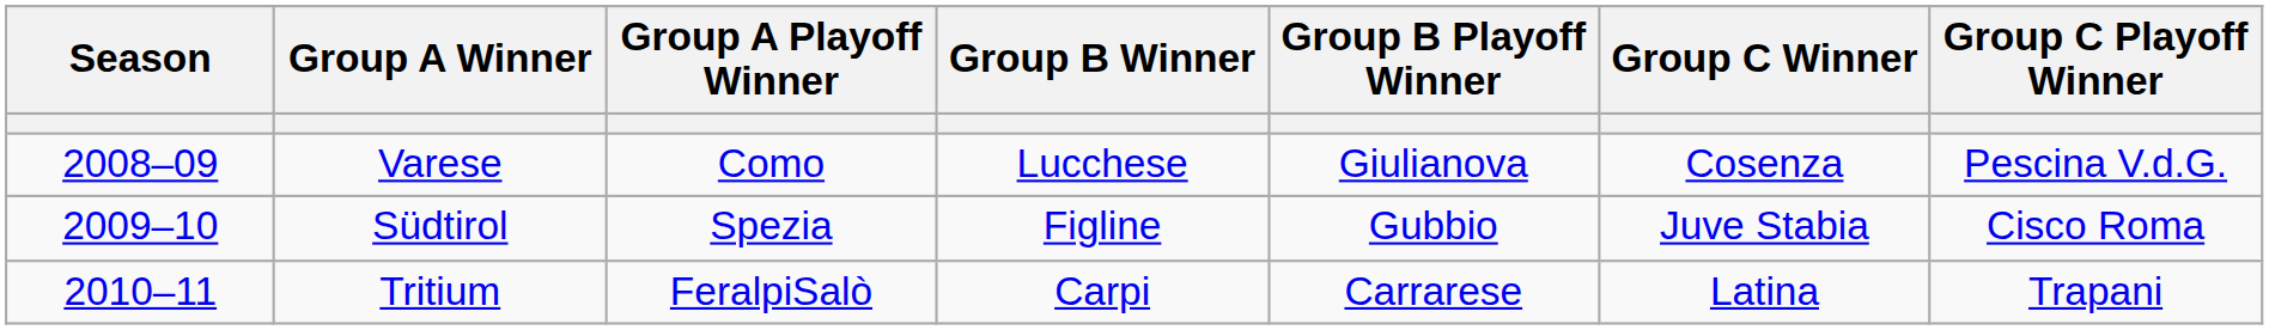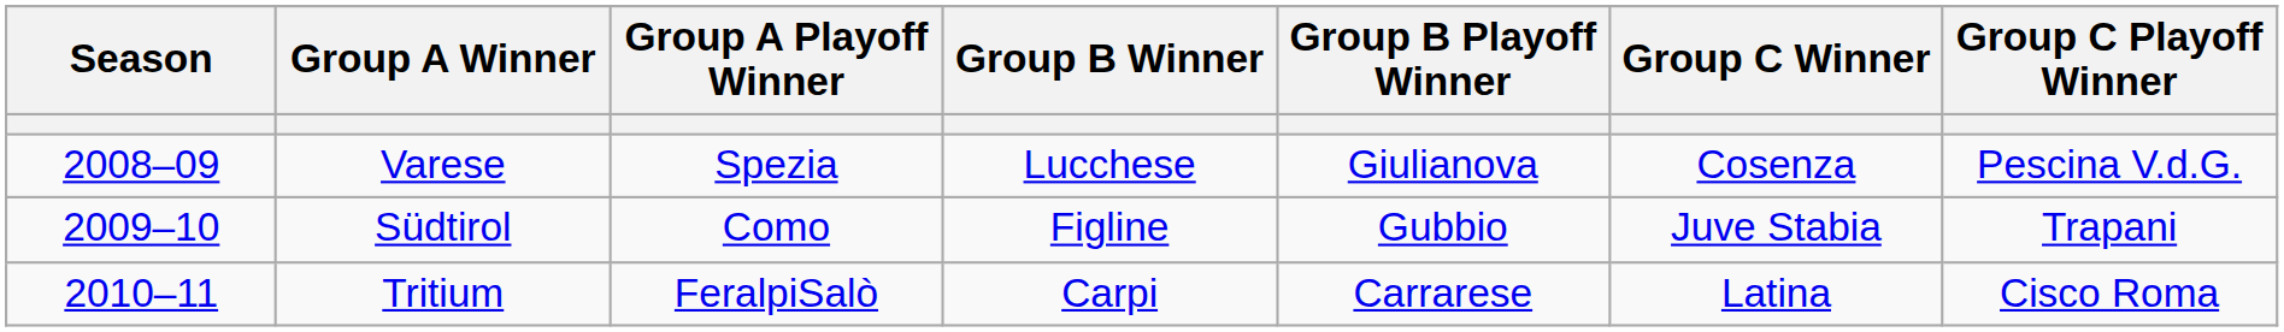 <table class="wikitable" style="text-align: center">
 <tr>
 </tr>
 <tr>
 <th>Season</th>
 <th>Group A Winner</th>
 <th>Group A Playoff Winner</th>
 <th>Group B Winner</th>
 <th>Group B Playoff Winner</th>
 <th>Group C Winner</th>
 <th>Group C Playoff Winner</th>
 </tr>
 <tr>
 <th width=100></th>
 <th width=125></th>
 <th width=125></th>
 <th width=125></th>
 <th width=125></th>
 <th width=125></th>
 <th width=125></th>
 </tr>
 <tr>
 <td><a href='#'>2008–09</a></td>
 <td><a href='#'>Varese</a></td>
-<td><a href='#'>Como</a></td>
+<td><a href='#'>Spezia</a></td>
 <td><a href='#'>Lucchese</a></td>
 <td><a href='#'>Giulianova</a></td>
 <td><a href='#'>Cosenza</a></td>
 <td><a href='#'>Pescina V.d.G.</a></td>
 </tr>
 <tr>
 <td><a href='#'>2009–10</a></td>
 <td><a href='#'>Südtirol</a></td>
-<td><a href='#'>Spezia</a></td>
+<td><a href='#'>Como</a></td>
 <td><a href='#'>Figline</a></td>
 <td><a href='#'>Gubbio</a></td>
 <td><a href='#'>Juve Stabia</a></td>
-<td><a href='#'>Cisco Roma</a></td>
+<td><a href='#'>Trapani</a></td>
 </tr>
 <tr>
 <td><a href='#'>2010–11</a></td>
 <td><a href='#'>Tritium</a></td>
 <td><a href='#'>FeralpiSalò</a></td>
 <td><a href='#'>Carpi</a></td>
 <td><a href='#'>Carrarese</a></td>
 <td><a href='#'>Latina</a></td>
-<td><a href='#'>Trapani</a></td>
+<td><a href='#'>Cisco Roma</a></td>
 </tr>
 </table>
